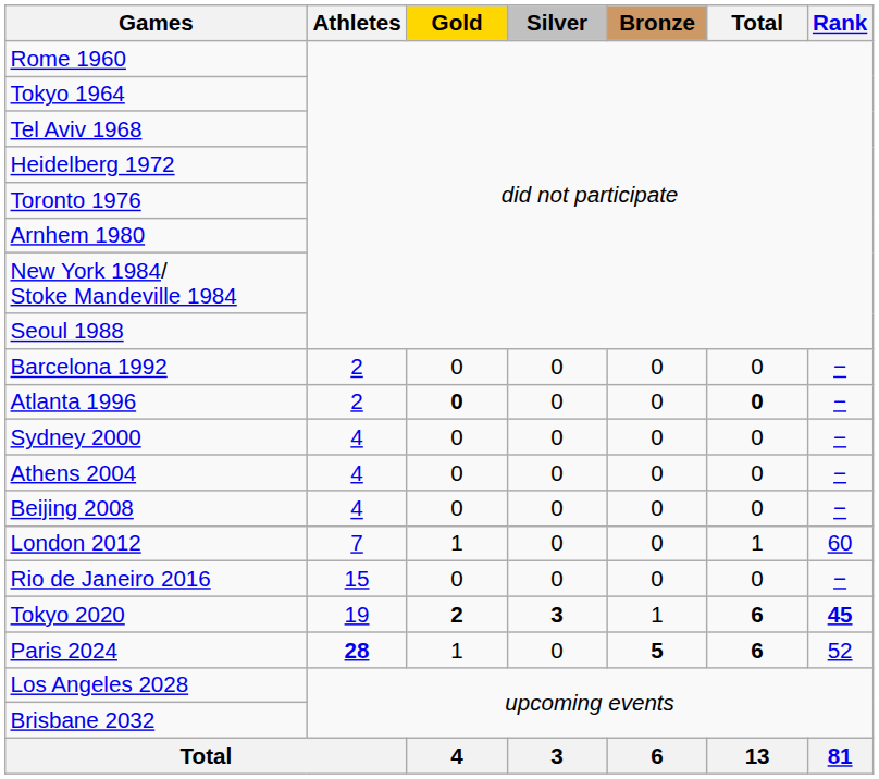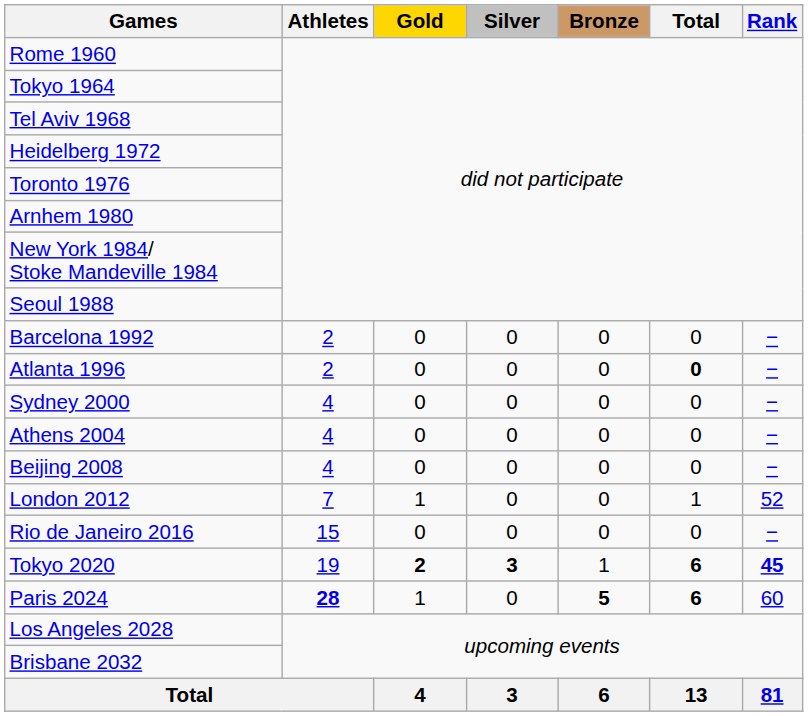 <table class="wikitable" style="text-align:center; font-size:90%;">
 <tr>
 <th style="width:13em;">Games</th>
 <th style="width:4em;">Athletes</th>
 <th style="width:4em; background:gold;">Gold</th>
 <th style="width:4em; background:silver;">Silver</th>
 <th style="width:4em; background:#cc9966;">Bronze</th>
 <th style="width:4em;">Total</th>
 <th style="width:2em;"><a href='#'>Rank</a></th>
 </tr>
 <tr>
 <td align=left> <a href='#'>Rome 1960</a></td>
 <td colspan=6 rowspan=8><em>did not participate</em></td>
 </tr>
 <tr>
 <td align=left> <a href='#'>Tokyo 1964</a></td>
 </tr>
 <tr>
 <td align=left> <a href='#'>Tel Aviv 1968</a></td>
 </tr>
 <tr>
 <td align=left> <a href='#'>Heidelberg 1972</a></td>
 </tr>
 <tr>
 <td align=left> <a href='#'>Toronto 1976</a></td>
 </tr>
 <tr>
 <td align=left> <a href='#'>Arnhem 1980</a></td>
 </tr>
 <tr>
 <td align=left> <a href='#'>New York 1984</a>/<br>  <a href='#'>Stoke Mandeville 1984</a></td>
 </tr>
 <tr>
 <td align=left> <a href='#'>Seoul 1988</a></td>
 </tr>
 <tr>
 <td align=left> <a href='#'>Barcelona 1992</a></td>
 <td><a href='#'>2</a></td>
 <td>0</td>
 <td>0</td>
 <td>0</td>
 <td>0</td>
 <td><a href='#'>−</a></td>
 </tr>
 <tr>
 <td align=left> <a href='#'>Atlanta 1996</a></td>
 <td><a href='#'>2</a></td>
-<td><strong>0</strong></td>
+<td>0</td>
 <td>0</td>
 <td>0</td>
 <td><strong>0</strong></td>
 <td><a href='#'>−</a></td>
 </tr>
 <tr>
 <td align=left> <a href='#'>Sydney 2000</a></td>
 <td><a href='#'>4</a></td>
 <td>0</td>
 <td>0</td>
 <td>0</td>
 <td>0</td>
 <td><a href='#'>−</a></td>
 </tr>
 <tr>
 <td align=left> <a href='#'>Athens 2004</a></td>
 <td><a href='#'>4</a></td>
 <td>0</td>
 <td>0</td>
 <td>0</td>
 <td>0</td>
 <td><a href='#'>−</a></td>
 </tr>
 <tr>
 <td align=left> <a href='#'>Beijing 2008</a></td>
 <td><a href='#'>4</a></td>
 <td>0</td>
 <td>0</td>
 <td>0</td>
 <td>0</td>
 <td><a href='#'>−</a></td>
 </tr>
 <tr>
 <td align=left> <a href='#'>London 2012</a></td>
 <td><a href='#'>7</a></td>
 <td>1</td>
 <td>0</td>
 <td>0</td>
 <td>1</td>
-<td><a href='#'>60</a></td>
+<td><a href='#'>52</a></td>
 </tr>
 <tr>
 <td align=left> <a href='#'>Rio de Janeiro 2016</a></td>
 <td><a href='#'>15</a></td>
 <td>0</td>
 <td>0</td>
 <td>0</td>
 <td>0</td>
 <td><a href='#'>−</a></td>
 </tr>
 <tr>
 <td align=left> <a href='#'>Tokyo 2020</a></td>
 <td><a href='#'>19</a></td>
 <td><strong>2</strong></td>
 <td><strong>3</strong></td>
 <td>1</td>
 <td><strong>6</strong></td>
 <td><a href='#'><strong>45</strong></a></td>
 </tr>
 <tr>
 <td align=left> <a href='#'>Paris 2024</a></td>
 <td><a href='#'><strong>28</strong></a></td>
 <td>1</td>
 <td>0</td>
 <td><strong>5</strong></td>
 <td><strong>6</strong></td>
-<td><a href='#'>52</a></td>
+<td><a href='#'>60</a></td>
 </tr>
 <tr>
 <td align=left> <a href='#'>Los Angeles 2028</a></td>
 <td colspan=6 rowspan=2><em>upcoming events</em></td>
 </tr>
 <tr>
 <td align=left> <a href='#'>Brisbane 2032</a></td>
 </tr>
 <tr>
 <th colspan=2>Total</th>
 <th>4</th>
 <th>3</th>
 <th>6</th>
 <th>13</th>
 <th><a href='#'>81</a></th>
 </tr>
 </table>
